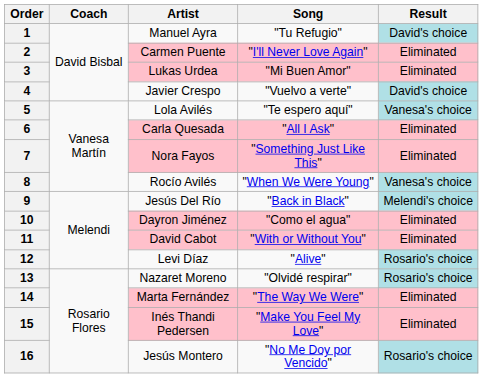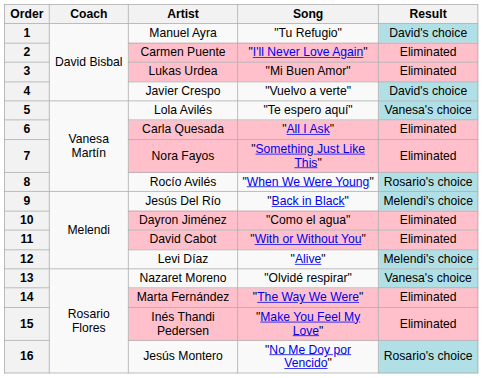 <table class="wikitable" style="text-align: center; width:100%">
 <tr>
 <th style="width:02%">Order</th>
 <th style="width:10%">Coach</th>
 <th style="width:14%">Artist</th>
 <th style="width:18%">Song</th>
 <th style="width:12%">Result</th>
 </tr>
 <tr>
 <th>1</th>
 <td rowspan="4">David Bisbal</td>
 <td>Manuel Ayra</td>
 <td>"Tu Refugio"</td>
 <td style="background:#b0e0e6">David's choice</td>
 </tr>
 <tr>
 <th>2</th>
 <td style="background:pink">Carmen Puente</td>
 <td style="background:pink">"<a href='#'>I'll Never Love Again</a>"</td>
 <td style="background:pink">Eliminated</td>
 </tr>
 <tr>
 <th>3</th>
 <td style="background:pink">Lukas Urdea</td>
 <td style="background:pink">"Mi Buen Amor"</td>
 <td style="background:pink">Eliminated</td>
 </tr>
 <tr>
 <th>4</th>
 <td>Javier Crespo</td>
 <td>"Vuelvo a verte"</td>
 <td style="background:#b0e0e6">David's choice</td>
 </tr>
 <tr>
 <th>5</th>
 <td rowspan="4">Vanesa Martín</td>
 <td>Lola Avilés</td>
 <td>"Te espero aquí"</td>
 <td style="background:#b0e0e6">Vanesa's choice</td>
 </tr>
 <tr>
 <th>6</th>
 <td style="background:pink">Carla Quesada</td>
 <td style="background:pink">"<a href='#'>All I Ask</a>"</td>
 <td style="background:pink">Eliminated</td>
 </tr>
 <tr>
 <th>7</th>
 <td style="background:pink">Nora Fayos</td>
 <td style="background:pink">"<a href='#'>Something Just Like This</a>"</td>
 <td style="background:pink">Eliminated</td>
 </tr>
 <tr>
 <th>8</th>
 <td>Rocío Avilés</td>
 <td>"<a href='#'>When We Were Young</a>"</td>
-<td style="background:#b0e0e6">Vanesa's choice</td>
+<td style="background:#b0e0e6">Rosario's choice</td>
 </tr>
 <tr>
 <th>9</th>
 <td rowspan="4">Melendi</td>
 <td>Jesús Del Río</td>
 <td>"<a href='#'>Back in Black</a>"</td>
 <td style="background:#b0e0e6">Melendi's choice</td>
 </tr>
 <tr>
 <th>10</th>
 <td style="background:pink">Dayron Jiménez</td>
 <td style="background:pink">"Como el agua"</td>
 <td style="background:pink">Eliminated</td>
 </tr>
 <tr>
 <th>11</th>
 <td style="background:pink">David Cabot</td>
 <td style="background:pink">"<a href='#'>With or Without You</a>"</td>
 <td style="background:pink">Eliminated</td>
 </tr>
 <tr>
 <th>12</th>
 <td>Levi Díaz</td>
 <td>"<a href='#'>Alive</a>"</td>
-<td style="background:#b0e0e6">Rosario's choice</td>
+<td style="background:#b0e0e6">Melendi's choice</td>
 </tr>
 <tr>
 <th>13</th>
 <td rowspan="4">Rosario Flores</td>
 <td>Nazaret Moreno</td>
 <td>"Olvidé respirar"</td>
-<td style="background:#b0e0e6">Rosario's choice</td>
+<td style="background:#b0e0e6">Vanesa's choice</td>
 </tr>
 <tr>
 <th>14</th>
 <td style="background:pink">Marta Fernández</td>
 <td style="background:pink">"<a href='#'>The Way We Were</a>"</td>
 <td style="background:pink">Eliminated</td>
 </tr>
 <tr>
 <th>15</th>
 <td style="background:pink">Inés Thandi Pedersen</td>
 <td style="background:pink">"<a href='#'>Make You Feel My Love</a>"</td>
 <td style="background:pink">Eliminated</td>
 </tr>
 <tr>
 <th>16</th>
 <td>Jesús Montero</td>
 <td>"<a href='#'>No Me Doy por Vencido</a>"</td>
 <td style="background:#b0e0e6">Rosario's choice</td>
 </tr>
 </table>
